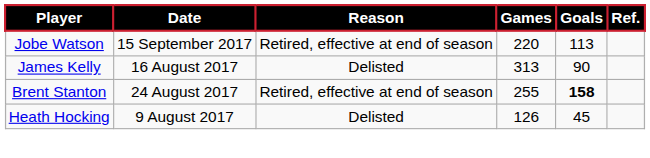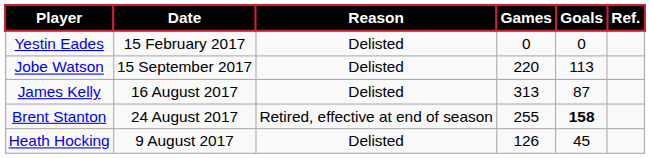 <table class="wikitable" style="font-size:90%; text-align:center;">
 <tr>
 <th style="background: black; color:white; border: solid #CC2031 2px;">Player</th>
 <th style="background: black; color:white; border: solid #CC2031 2px;">Date</th>
 <th style="background: black; color:white; border: solid #CC2031 2px;">Reason</th>
 <th style="background: black; color:white; border: solid #CC2031 2px;">Games</th>
 <th style="background: black; color:white; border: solid #CC2031 2px;">Goals</th>
 <th style="background: black; color:white; border: solid #CC2031 2px;">Ref.</th>
 </tr>
 <tr>
+<td><a href='#'>Yestin Eades</a></td>
+<td>15 February 2017</td>
+<td>Delisted</td>
+<td>0</td>
+<td>0</td>
+<td></td>
+</tr>
+<tr>
 <td><a href='#'>Jobe Watson</a></td>
 <td>15 September 2017</td>
-<td>Retired, effective at end of season</td>
+<td>Delisted</td>
 <td>220</td>
 <td>113</td>
 <td></td>
 </tr>
 <tr>
 <td><a href='#'>James Kelly</a></td>
 <td>16 August 2017</td>
 <td>Delisted</td>
 <td>313</td>
-<td>90</td>
+<td>87</td>
 <td></td>
 </tr>
 <tr>
 <td><a href='#'>Brent Stanton</a></td>
 <td>24 August 2017</td>
 <td>Retired, effective at end of season</td>
 <td>255</td>
 <td><strong>158</strong></td>
 <td></td>
 </tr>
 <tr>
 <td><a href='#'>Heath Hocking</a></td>
 <td>9 August 2017</td>
 <td>Delisted</td>
 <td>126</td>
 <td>45</td>
 <td></td>
 </tr>
 </table>
